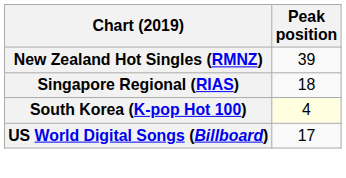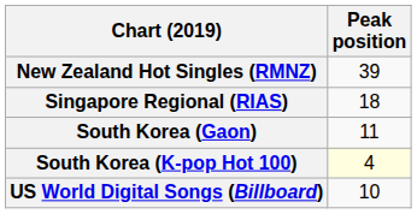 <table class="wikitable sortable plainrowheaders" style="text-align:center">
 <tr>
 <th scope="col">Chart (2019)</th>
 <th scope="col">Peak<br>position</th>
 </tr>
 <tr>
 <th scope="row">New Zealand Hot Singles (<a href='#'>RMNZ</a>)</th>
 <td>39</td>
 </tr>
 <tr>
 <th scope="row">Singapore Regional (<a href='#'>RIAS</a>)</th>
 <td>18</td>
 </tr>
 <tr>
+<th scope="row">South Korea (<a href='#'>Gaon</a>)</th>
+<td>11</td>
+</tr>
+<tr>
 <th scope="row">South Korea (<a href='#'>K-pop Hot 100</a>)</th>
 <td style="background: lightyellow;">4</td>
 </tr>
 <tr>
 <th scope="row">US <a href='#'>World Digital Songs</a> (<em><a href='#'>Billboard</a></em>)</th>
-<td>17</td>
+<td>10</td>
 </tr>
 </table>
